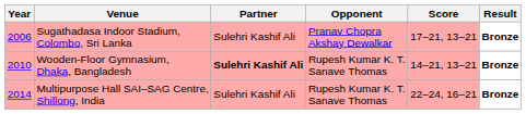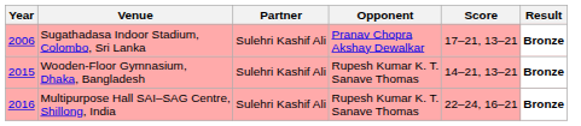 <table class="sortable wikitable" style="font-size: 90%;">
 <tr>
 <th>Year</th>
 <th>Venue</th>
 <th>Partner</th>
 <th>Opponent</th>
 <th>Score</th>
 <th>Result</th>
 </tr>
 <tr style="background:#FFAAAA">
 <td align="center"><a href='#'>2006</a></td>
 <td align="left">Sugathadasa Indoor Stadium,<br><a href='#'>Colombo</a>, Sri Lanka</td>
 <td align="left"> Sulehri Kashif Ali</td>
 <td align="left"> <a href='#'>Pranav Chopra</a><br> <a href='#'>Akshay Dewalkar</a></td>
 <td align="left">17–21, 13–21</td>
 <td style="text-align:left; background:white"> <strong>Bronze</strong></td>
 </tr>
 <tr style="background:#FFAAAA">
-<td align="center"><a href='#'>2010</a></td>
+<td align="center"><a href='#'>2015</a></td>
 <td align="left">Wooden-Floor Gymnasium,<br><a href='#'>Dhaka</a>, Bangladesh</td>
-<td align="left"><strong> Sulehri Kashif Ali</strong></td>
+<td align="left"> Sulehri Kashif Ali</td>
 <td align="left"> Rupesh Kumar K. T.<br> Sanave Thomas</td>
 <td align="left">14–21, 13–21</td>
 <td style="text-align:left; background:white"> <strong>Bronze</strong></td>
 </tr>
 <tr style="background:#FFAAAA">
-<td align="center"><a href='#'>2014</a></td>
+<td align="center"><a href='#'>2016</a></td>
 <td align="left">Multipurpose Hall SAI–SAG Centre,<br><a href='#'>Shillong</a>, India</td>
 <td align="left"> Sulehri Kashif Ali</td>
 <td align="left"> Rupesh Kumar K. T.<br> Sanave Thomas</td>
 <td align="left">22–24, 16–21</td>
 <td style="text-align:left; background:white"> <strong>Bronze</strong></td>
 </tr>
 </table>
